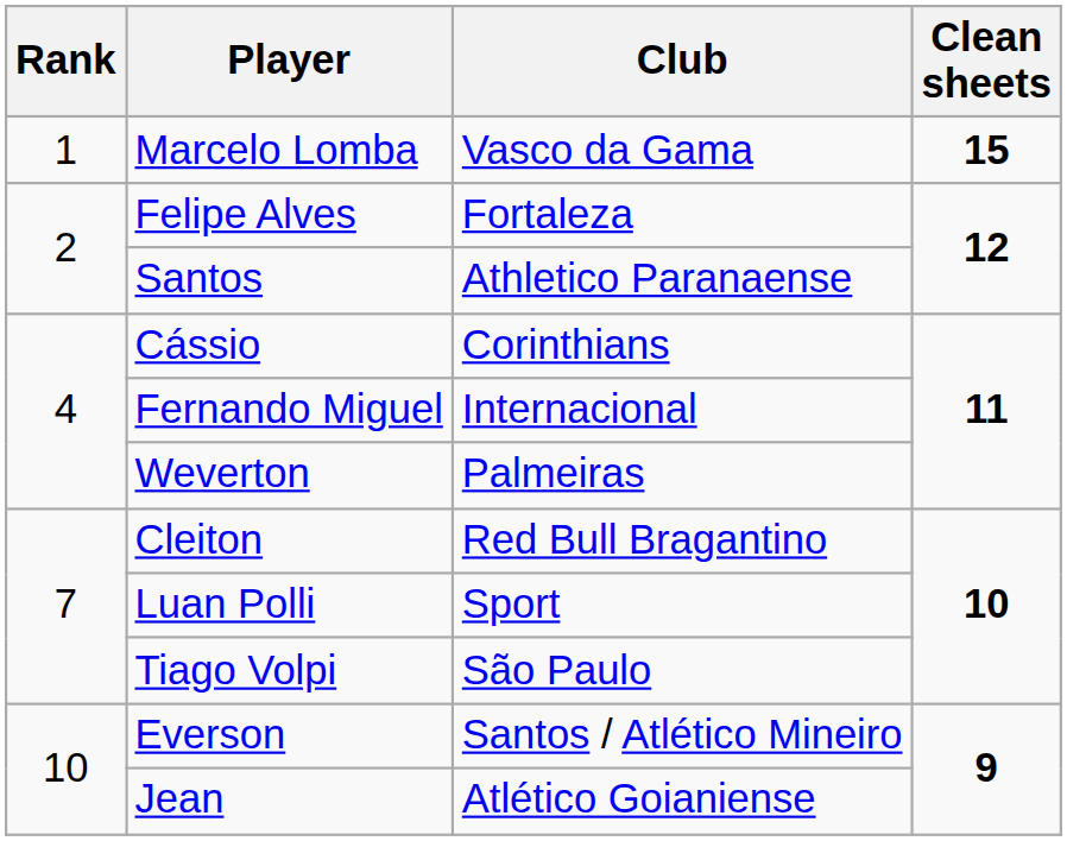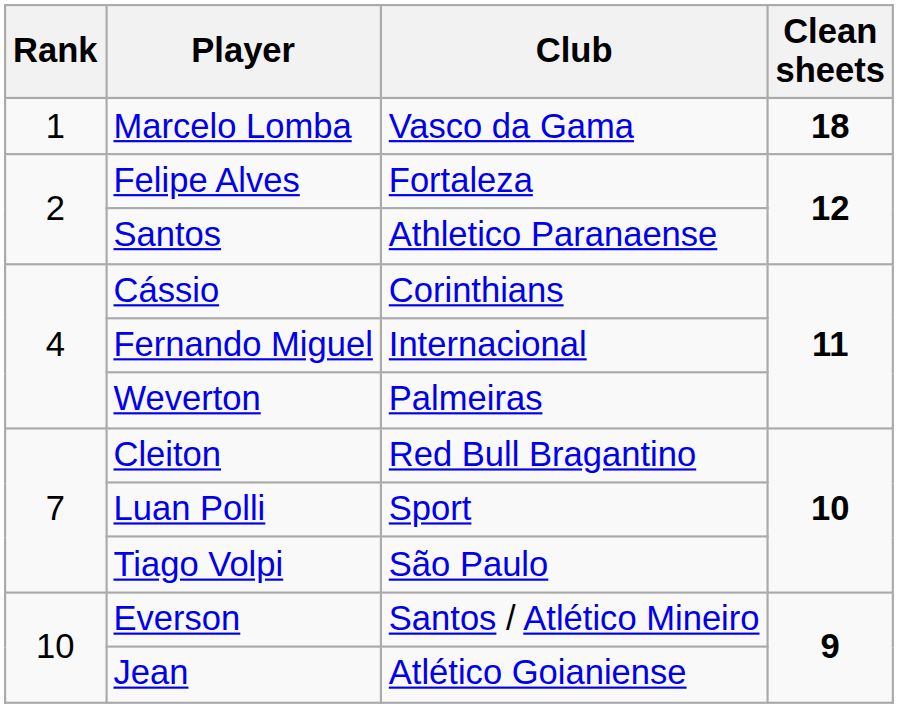 <table class="wikitable" style="text-align:center">
 <tr>
 <th>Rank</th>
 <th>Player</th>
 <th>Club</th>
 <th>Clean<br>sheets</th>
 </tr>
 <tr>
 <td>1</td>
 <td align="left"> <a href='#'>Marcelo Lomba</a></td>
 <td align="left"><a href='#'>Vasco da Gama</a></td>
-<td><strong>15</strong></td>
+<td><strong>18</strong></td>
 </tr>
 <tr>
 <td rowspan="2">2</td>
 <td align="left"> <a href='#'>Felipe Alves</a></td>
 <td align="left"><a href='#'>Fortaleza</a></td>
 <td rowspan="2"><strong>12</strong></td>
 </tr>
 <tr>
 <td align="left"> <a href='#'>Santos</a></td>
 <td align="left"><a href='#'>Athletico Paranaense</a></td>
 </tr>
 <tr>
 <td rowspan="3">4</td>
 <td align="left"> <a href='#'>Cássio</a></td>
 <td align="left"><a href='#'>Corinthians</a></td>
 <td rowspan="3"><strong>11</strong></td>
 </tr>
 <tr>
 <td align="left"> <a href='#'>Fernando Miguel</a></td>
 <td align="left"><a href='#'>Internacional</a></td>
 </tr>
 <tr>
 <td align="left"> <a href='#'>Weverton</a></td>
 <td align="left"><a href='#'>Palmeiras</a></td>
 </tr>
 <tr>
 <td rowspan="3">7</td>
 <td align="left"> <a href='#'>Cleiton</a></td>
 <td align="left"><a href='#'>Red Bull Bragantino</a></td>
 <td rowspan="3"><strong>10</strong></td>
 </tr>
 <tr>
 <td align="left"> <a href='#'>Luan Polli</a></td>
 <td align="left"><a href='#'>Sport</a></td>
 </tr>
 <tr>
 <td align="left"> <a href='#'>Tiago Volpi</a></td>
 <td align="left"><a href='#'>São Paulo</a></td>
 </tr>
 <tr>
 <td rowspan="2">10</td>
 <td align="left"> <a href='#'>Everson</a></td>
 <td align="left"><a href='#'>Santos</a> / <a href='#'>Atlético Mineiro</a></td>
 <td rowspan="2"><strong>9</strong></td>
 </tr>
 <tr>
 <td align="left"> <a href='#'>Jean</a></td>
 <td align="left"><a href='#'>Atlético Goianiense</a></td>
 </tr>
 </table>
